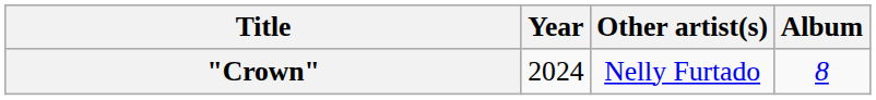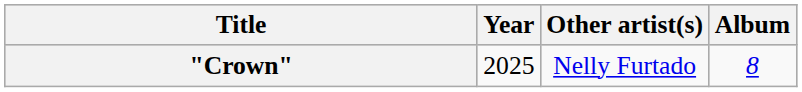 <table class="wikitable plainrowheaders" style="text-align:center;">
 <tr>
 <th scope="col" style="width:18em;">Title</th>
 <th scope="col">Year</th>
 <th scope="col">Other artist(s)</th>
 <th scope="col">Album</th>
 </tr>
 <tr>
 <th scope="row">"Crown"</th>
-<td>2024</td>
+<td>2025</td>
 <td><a href='#'>Nelly Furtado</a></td>
 <td><em><a href='#'>8</a></em></td>
 </tr>
 </table>
